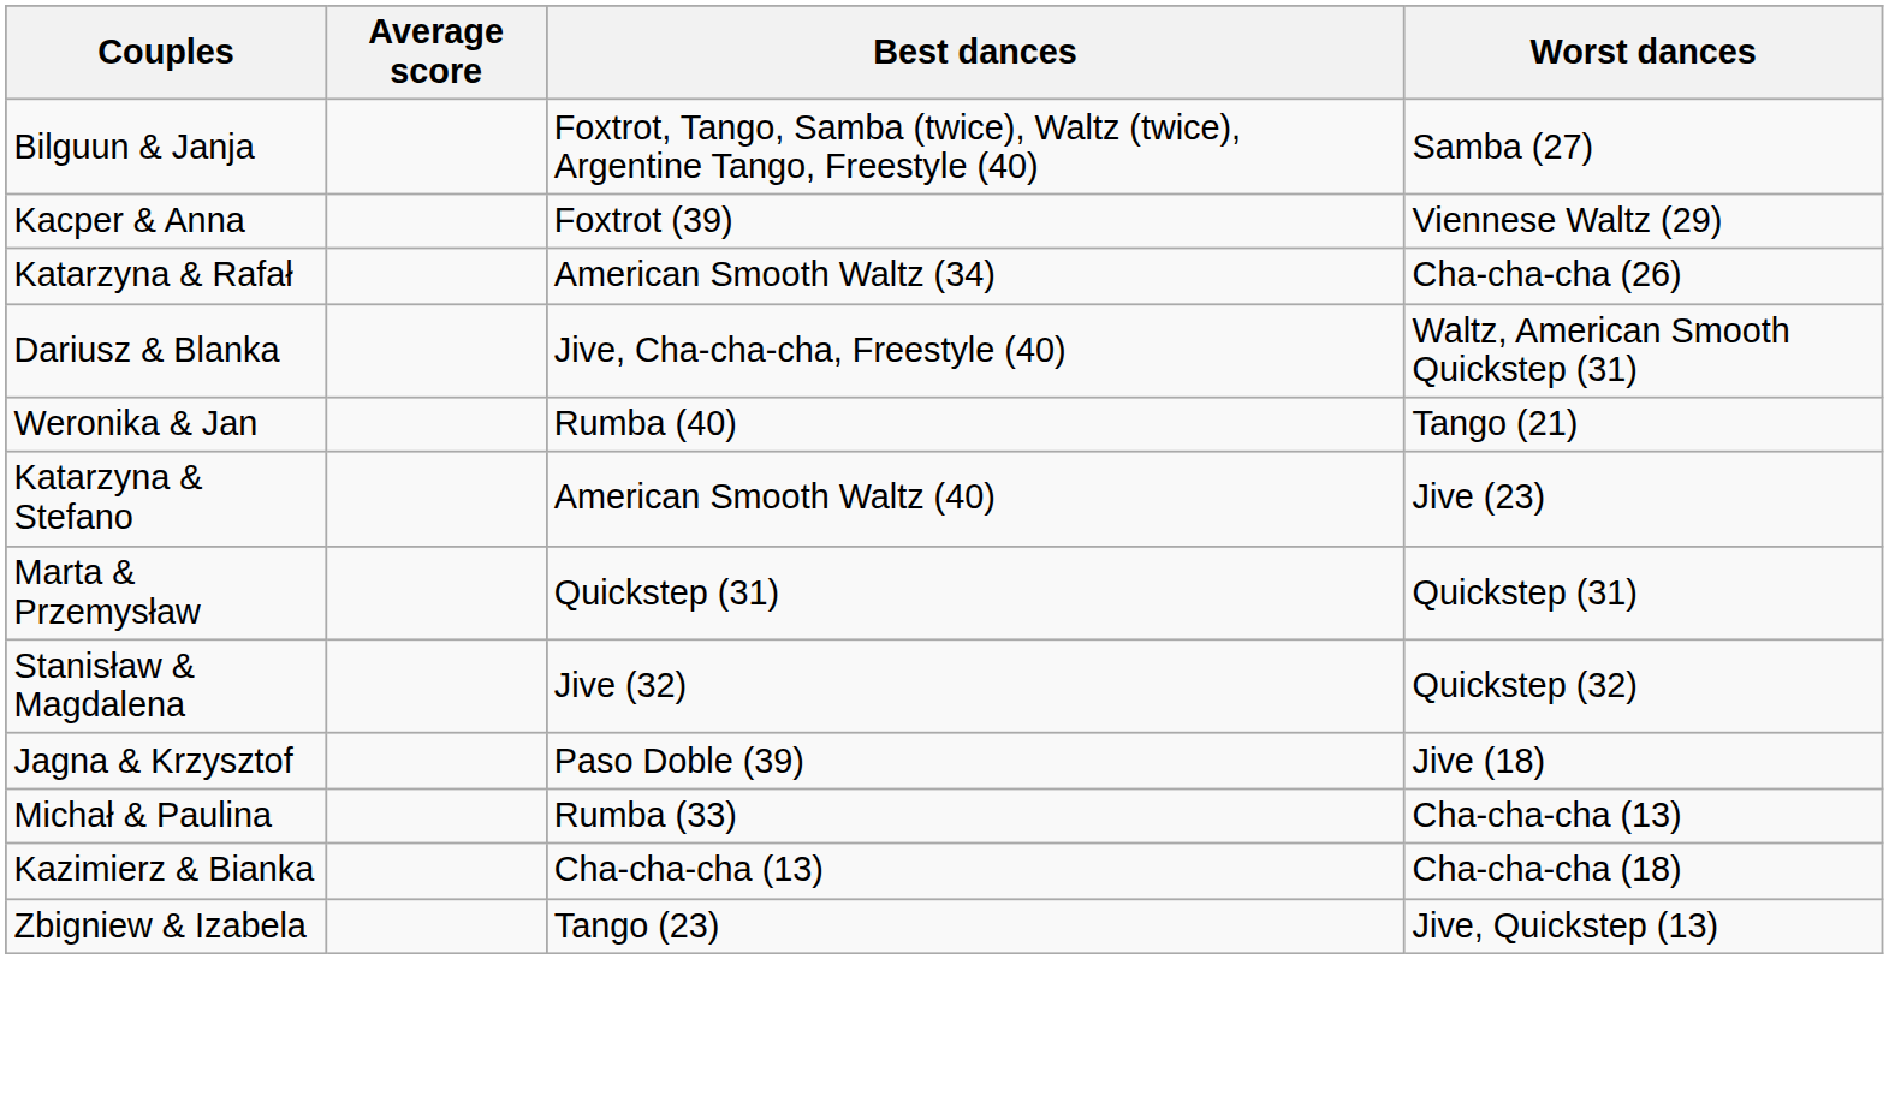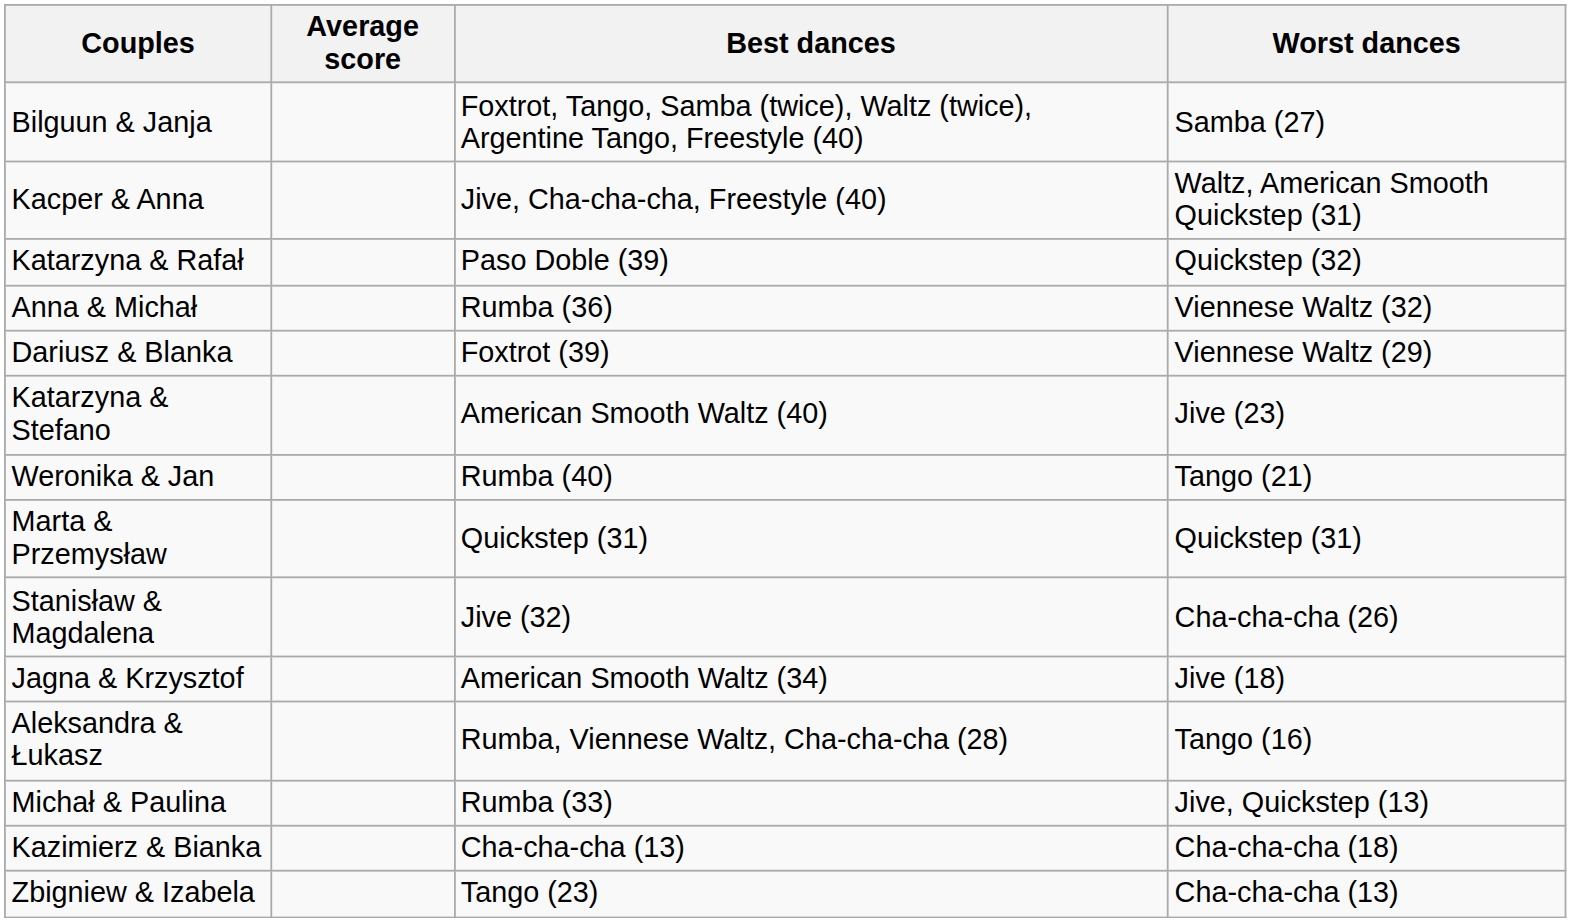 <table class="wikitable">
 <tr>
 <th>Couples</th>
 <th>Average score</th>
 <th>Best dances</th>
 <th>Worst dances</th>
 </tr>
 <tr>
 <td>Bilguun & Janja</td>
 <td></td>
 <td>Foxtrot, Tango, Samba (twice), Waltz (twice), Argentine Tango, Freestyle (40)</td>
 <td>Samba (27)</td>
 </tr>
 <tr>
 <td>Kacper & Anna</td>
 <td></td>
+<td>Jive, Cha-cha-cha, Freestyle (40)</td>
+<td>Waltz, American Smooth Quickstep (31)</td>
+</tr>
+<tr>
+<td>Katarzyna & Rafał</td>
+<td></td>
+<td>Paso Doble (39)</td>
+<td>Quickstep (32)</td>
+</tr>
+<tr>
+<td>Anna & Michał</td>
+<td></td>
+<td>Rumba (36)</td>
+<td>Viennese Waltz (32)</td>
+</tr>
+<tr>
+<td>Dariusz & Blanka</td>
+<td></td>
 <td>Foxtrot (39)</td>
 <td>Viennese Waltz (29)</td>
 </tr>
 <tr>
-<td>Katarzyna & Rafał</td>
+<td>Katarzyna & Stefano</td>
 <td></td>
-<td>American Smooth Waltz (34)</td>
-<td>Cha-cha-cha (26)</td>
-</tr>
-<tr>
-<td>Dariusz & Blanka</td>
-<td></td>
-<td>Jive, Cha-cha-cha, Freestyle (40)</td>
-<td>Waltz, American Smooth Quickstep (31)</td>
+<td>American Smooth Waltz (40)</td>
+<td>Jive (23)</td>
 </tr>
 <tr>
 <td>Weronika & Jan</td>
 <td></td>
 <td>Rumba (40)</td>
 <td>Tango (21)</td>
-</tr>
-<tr>
-<td>Katarzyna & Stefano</td>
-<td></td>
-<td>American Smooth Waltz (40)</td>
-<td>Jive (23)</td>
 </tr>
 <tr>
 <td>Marta & Przemysław</td>
 <td></td>
 <td>Quickstep (31)</td>
 <td>Quickstep (31)</td>
 </tr>
 <tr>
 <td>Stanisław & Magdalena</td>
 <td></td>
 <td>Jive (32)</td>
-<td>Quickstep (32)</td>
+<td>Cha-cha-cha (26)</td>
 </tr>
 <tr>
 <td>Jagna & Krzysztof</td>
 <td></td>
-<td>Paso Doble (39)</td>
+<td>American Smooth Waltz (34)</td>
 <td>Jive (18)</td>
+</tr>
+<tr>
+<td>Aleksandra & Łukasz</td>
+<td></td>
+<td>Rumba, Viennese Waltz, Cha-cha-cha (28)</td>
+<td>Tango (16)</td>
 </tr>
 <tr>
 <td>Michał & Paulina</td>
 <td></td>
 <td>Rumba (33)</td>
-<td>Cha-cha-cha (13)</td>
+<td>Jive, Quickstep (13)</td>
 </tr>
 <tr>
 <td>Kazimierz & Bianka</td>
 <td></td>
 <td>Cha-cha-cha (13)</td>
 <td>Cha-cha-cha (18)</td>
 </tr>
 <tr>
 <td>Zbigniew & Izabela</td>
 <td></td>
 <td>Tango (23)</td>
-<td>Jive, Quickstep (13)</td>
+<td>Cha-cha-cha (13)</td>
 </tr>
 </table>
